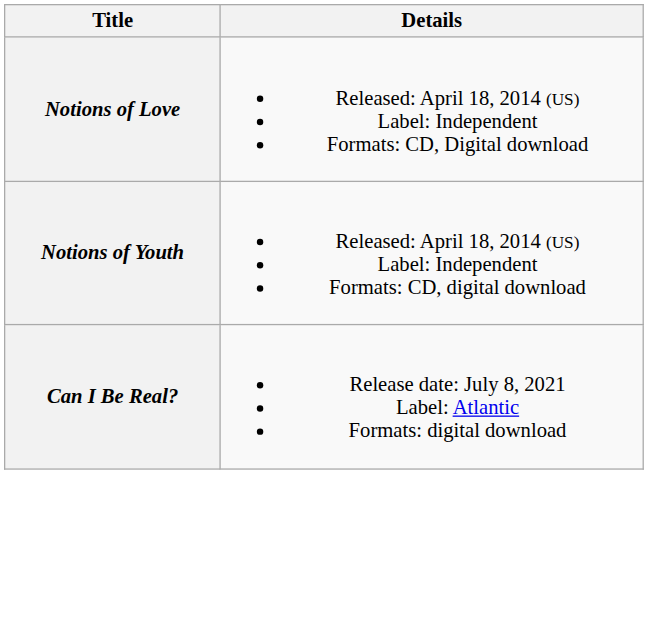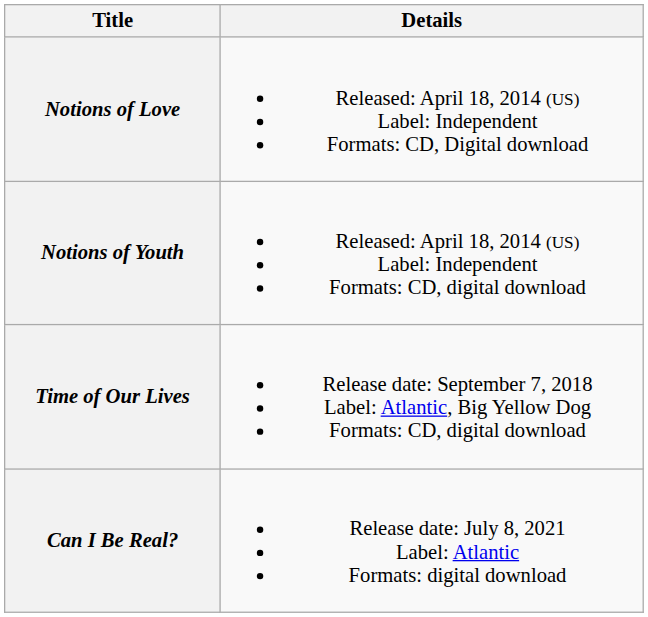 <table class="wikitable plainrowheaders" style="text-align:center">
 <tr>
 <th scope="col" style="width:10em">Title</th>
 <th scope="col" style="width:20em">Details</th>
 </tr>
 <tr>
 <th scope="row"><em>Notions of Love</em></th>
 <td><br><ul><li>Released: April 18, 2014 <small>(US)</small></li><li>Label: Independent</li><li>Formats: CD, Digital download</li></ul></td>
 </tr>
 <tr>
 <th scope="row"><em>Notions of Youth</em></th>
 <td><br><ul><li>Released: April 18, 2014 <small>(US)</small></li><li>Label: Independent</li><li>Formats: CD, digital download</li></ul></td>
 </tr>
 <tr>
+<th scope="row"><em>Time of Our Lives</em></th>
+<td><br><ul><li>Release date: September 7, 2018</li><li>Label: <a href='#'>Atlantic</a>, Big Yellow Dog</li><li>Formats: CD, digital download</li></ul></td>
+</tr>
+<tr>
 <th scope="row"><em>Can I Be Real?</em></th>
 <td><br><ul><li>Release date: July 8, 2021</li><li>Label: <a href='#'>Atlantic</a></li><li>Formats: digital download</li></ul></td>
 </tr>
 </table>
